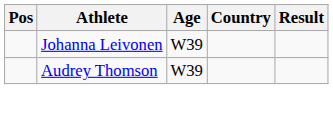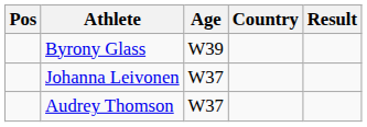 <table class="wikitable"  style="text-align:center; width:50%;">
 <tr>
 <th>Pos</th>
 <th>Athlete</th>
 <th>Age</th>
 <th>Country</th>
 <th>Result</th>
 </tr>
 <tr>
 <td align=center></td>
-<td align=left><a href='#'>Johanna Leivonen</a></td>
+<td align=left><a href='#'>Byrony Glass</a></td>
 <td align=left>W39</td>
 <td align=left></td>
 <td></td>
 </tr>
 <tr>
 <td align=center></td>
+<td align=left><a href='#'>Johanna Leivonen</a></td>
+<td align=left>W37</td>
+<td align=left></td>
+<td></td>
+</tr>
+<tr>
+<td align=center></td>
 <td align=left><a href='#'>Audrey Thomson</a></td>
-<td align=left>W39</td>
+<td align=left>W37</td>
 <td align=left></td>
 <td></td>
 </tr>
 </table>
